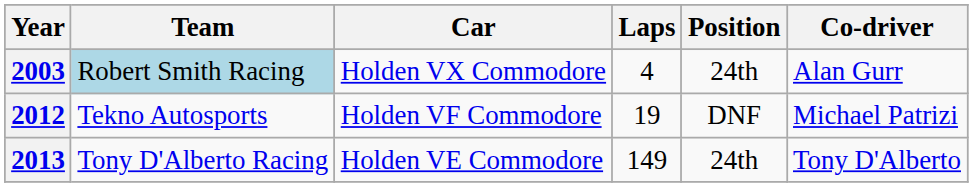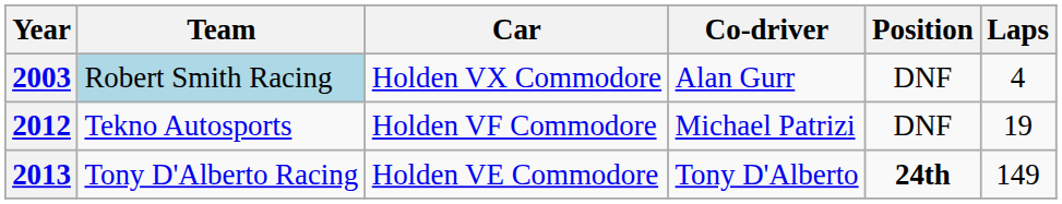 <table class="wikitable" style="font-size: 95%;">
 <tr>
 <th>Year</th>
 <th>Team</th>
 <th>Car</th>
+<th>Co-driver</th>
+<th>Position</th>
 <th>Laps</th>
-<th>Position</th>
-<th>Co-driver</th>
 </tr>
 <tr>
 <th><a href='#'>2003</a></th>
 <td style="background: lightblue;">Robert Smith Racing</td>
 <td><a href='#'>Holden VX Commodore</a></td>
+<td> <a href='#'>Alan Gurr</a></td>
+<td align="center">DNF</td>
 <td align="center">4</td>
-<td align="center">24th</td>
-<td> <a href='#'>Alan Gurr</a></td>
 </tr>
 <tr>
 <th><a href='#'>2012</a></th>
 <td><a href='#'>Tekno Autosports</a></td>
 <td><a href='#'>Holden VF Commodore</a></td>
+<td> <a href='#'>Michael Patrizi</a></td>
+<td align="center">DNF</td>
 <td align="center">19</td>
-<td align="center">DNF</td>
-<td> <a href='#'>Michael Patrizi</a></td>
 </tr>
 <tr>
 <th><a href='#'>2013</a></th>
 <td><a href='#'>Tony D'Alberto Racing</a></td>
 <td><a href='#'>Holden VE Commodore</a></td>
+<td> <a href='#'>Tony D'Alberto</a></td>
+<td align="center"><strong>24th</strong></td>
 <td align="center">149</td>
-<td align="center">24th</td>
-<td> <a href='#'>Tony D'Alberto</a></td>
 </tr>
 </table>
